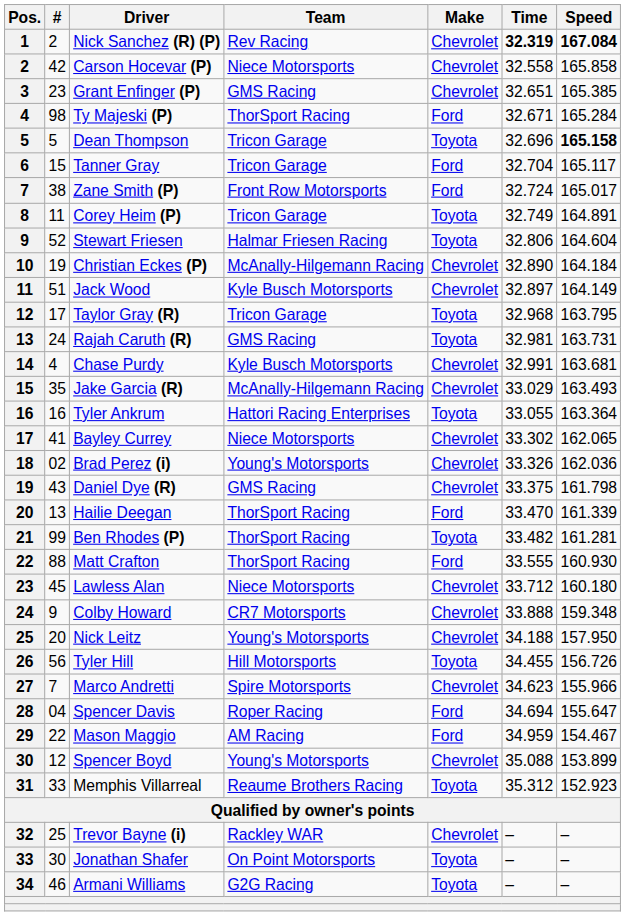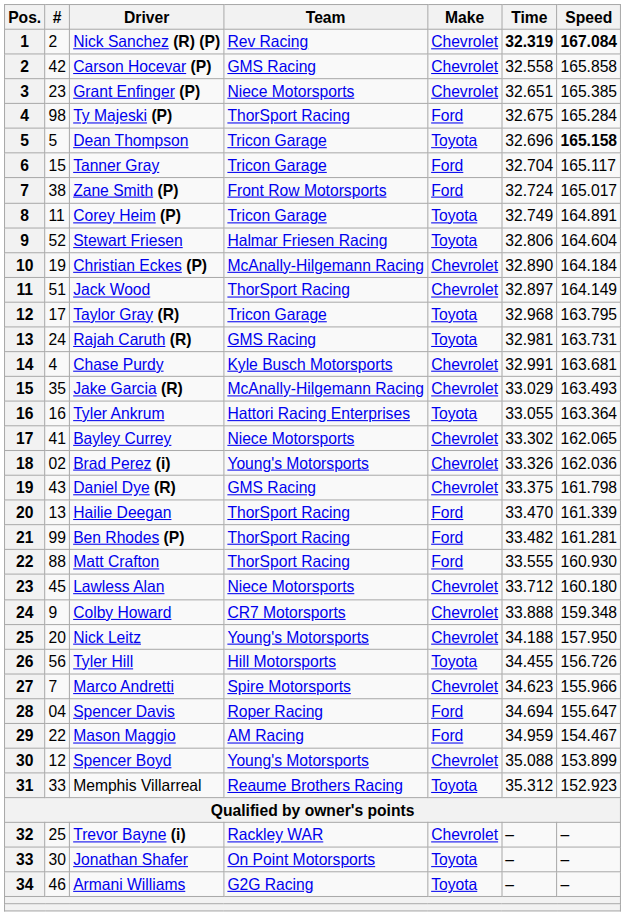 <table class="wikitable" style="font-size:95%">
 <tr>
 <th>Pos.</th>
 <th>#</th>
 <th>Driver</th>
 <th>Team</th>
 <th>Make</th>
 <th>Time</th>
 <th>Speed</th>
 </tr>
 <tr>
 <th>1</th>
 <td>2</td>
 <td><a href='#'>Nick Sanchez</a> <strong>(R)</strong> <strong>(P)</strong></td>
 <td><a href='#'>Rev Racing</a></td>
 <td><a href='#'>Chevrolet</a></td>
 <td><strong>32.319</strong></td>
 <td><strong>167.084</strong></td>
 </tr>
 <tr>
 <th>2</th>
 <td>42</td>
 <td><a href='#'>Carson Hocevar</a> <strong>(P)</strong></td>
-<td><a href='#'>Niece Motorsports</a></td>
+<td><a href='#'>GMS Racing</a></td>
 <td><a href='#'>Chevrolet</a></td>
 <td>32.558</td>
 <td>165.858</td>
 </tr>
 <tr>
 <th>3</th>
 <td>23</td>
 <td><a href='#'>Grant Enfinger</a> <strong>(P)</strong></td>
-<td><a href='#'>GMS Racing</a></td>
+<td><a href='#'>Niece Motorsports</a></td>
 <td><a href='#'>Chevrolet</a></td>
 <td>32.651</td>
 <td>165.385</td>
 </tr>
 <tr>
 <th>4</th>
 <td>98</td>
 <td><a href='#'>Ty Majeski</a> <strong>(P)</strong></td>
 <td><a href='#'>ThorSport Racing</a></td>
 <td><a href='#'>Ford</a></td>
-<td>32.671</td>
+<td>32.675</td>
 <td>165.284</td>
 </tr>
 <tr>
 <th>5</th>
 <td>5</td>
 <td><a href='#'>Dean Thompson</a></td>
 <td><a href='#'>Tricon Garage</a></td>
 <td><a href='#'>Toyota</a></td>
 <td>32.696</td>
 <td><strong>165.158</strong></td>
 </tr>
 <tr>
 <th>6</th>
 <td>15</td>
 <td><a href='#'>Tanner Gray</a></td>
 <td><a href='#'>Tricon Garage</a></td>
 <td><a href='#'>Ford</a></td>
 <td>32.704</td>
 <td>165.117</td>
 </tr>
 <tr>
 <th>7</th>
 <td>38</td>
 <td><a href='#'>Zane Smith</a> <strong>(P)</strong></td>
 <td><a href='#'>Front Row Motorsports</a></td>
 <td><a href='#'>Ford</a></td>
 <td>32.724</td>
 <td>165.017</td>
 </tr>
 <tr>
 <th>8</th>
 <td>11</td>
 <td><a href='#'>Corey Heim</a> <strong>(P)</strong></td>
 <td><a href='#'>Tricon Garage</a></td>
 <td><a href='#'>Toyota</a></td>
 <td>32.749</td>
 <td>164.891</td>
 </tr>
 <tr>
 <th>9</th>
 <td>52</td>
 <td><a href='#'>Stewart Friesen</a></td>
 <td><a href='#'>Halmar Friesen Racing</a></td>
 <td><a href='#'>Toyota</a></td>
 <td>32.806</td>
 <td>164.604</td>
 </tr>
 <tr>
 <th>10</th>
 <td>19</td>
 <td><a href='#'>Christian Eckes</a> <strong>(P)</strong></td>
 <td><a href='#'>McAnally-Hilgemann Racing</a></td>
 <td><a href='#'>Chevrolet</a></td>
 <td>32.890</td>
 <td>164.184</td>
 </tr>
 <tr>
 <th>11</th>
 <td>51</td>
 <td><a href='#'>Jack Wood</a></td>
-<td><a href='#'>Kyle Busch Motorsports</a></td>
+<td><a href='#'>ThorSport Racing</a></td>
 <td><a href='#'>Chevrolet</a></td>
 <td>32.897</td>
 <td>164.149</td>
 </tr>
 <tr>
 <th>12</th>
 <td>17</td>
 <td><a href='#'>Taylor Gray</a> <strong>(R)</strong></td>
 <td><a href='#'>Tricon Garage</a></td>
 <td><a href='#'>Toyota</a></td>
 <td>32.968</td>
 <td>163.795</td>
 </tr>
 <tr>
 <th>13</th>
 <td>24</td>
 <td><a href='#'>Rajah Caruth</a> <strong>(R)</strong></td>
 <td><a href='#'>GMS Racing</a></td>
 <td><a href='#'>Toyota</a></td>
 <td>32.981</td>
 <td>163.731</td>
 </tr>
 <tr>
 <th>14</th>
 <td>4</td>
 <td><a href='#'>Chase Purdy</a></td>
 <td><a href='#'>Kyle Busch Motorsports</a></td>
 <td><a href='#'>Chevrolet</a></td>
 <td>32.991</td>
 <td>163.681</td>
 </tr>
 <tr>
 <th>15</th>
 <td>35</td>
 <td><a href='#'>Jake Garcia</a> <strong>(R)</strong></td>
 <td><a href='#'>McAnally-Hilgemann Racing</a></td>
 <td><a href='#'>Chevrolet</a></td>
 <td>33.029</td>
 <td>163.493</td>
 </tr>
 <tr>
 <th>16</th>
 <td>16</td>
 <td><a href='#'>Tyler Ankrum</a></td>
 <td><a href='#'>Hattori Racing Enterprises</a></td>
 <td><a href='#'>Toyota</a></td>
 <td>33.055</td>
 <td>163.364</td>
 </tr>
 <tr>
 <th>17</th>
 <td>41</td>
 <td><a href='#'>Bayley Currey</a></td>
 <td><a href='#'>Niece Motorsports</a></td>
 <td><a href='#'>Chevrolet</a></td>
 <td>33.302</td>
 <td>162.065</td>
 </tr>
 <tr>
 <th>18</th>
 <td>02</td>
 <td><a href='#'>Brad Perez</a> <strong>(i)</strong></td>
 <td><a href='#'>Young's Motorsports</a></td>
 <td><a href='#'>Chevrolet</a></td>
 <td>33.326</td>
 <td>162.036</td>
 </tr>
 <tr>
 <th>19</th>
 <td>43</td>
 <td><a href='#'>Daniel Dye</a> <strong>(R)</strong></td>
 <td><a href='#'>GMS Racing</a></td>
 <td><a href='#'>Chevrolet</a></td>
 <td>33.375</td>
 <td>161.798</td>
 </tr>
 <tr>
 <th>20</th>
 <td>13</td>
 <td><a href='#'>Hailie Deegan</a></td>
 <td><a href='#'>ThorSport Racing</a></td>
 <td><a href='#'>Ford</a></td>
 <td>33.470</td>
 <td>161.339</td>
 </tr>
 <tr>
 <th>21</th>
 <td>99</td>
 <td><a href='#'>Ben Rhodes</a> <strong>(P)</strong></td>
 <td><a href='#'>ThorSport Racing</a></td>
-<td><a href='#'>Toyota</a></td>
+<td><a href='#'>Ford</a></td>
 <td>33.482</td>
 <td>161.281</td>
 </tr>
 <tr>
 <th>22</th>
 <td>88</td>
 <td><a href='#'>Matt Crafton</a></td>
 <td><a href='#'>ThorSport Racing</a></td>
 <td><a href='#'>Ford</a></td>
 <td>33.555</td>
 <td>160.930</td>
 </tr>
 <tr>
 <th>23</th>
 <td>45</td>
 <td><a href='#'>Lawless Alan</a></td>
 <td><a href='#'>Niece Motorsports</a></td>
 <td><a href='#'>Chevrolet</a></td>
 <td>33.712</td>
 <td>160.180</td>
 </tr>
 <tr>
 <th>24</th>
 <td>9</td>
 <td><a href='#'>Colby Howard</a></td>
 <td><a href='#'>CR7 Motorsports</a></td>
 <td><a href='#'>Chevrolet</a></td>
 <td>33.888</td>
 <td>159.348</td>
 </tr>
 <tr>
 <th>25</th>
 <td>20</td>
 <td><a href='#'>Nick Leitz</a></td>
 <td><a href='#'>Young's Motorsports</a></td>
 <td><a href='#'>Chevrolet</a></td>
 <td>34.188</td>
 <td>157.950</td>
 </tr>
 <tr>
 <th>26</th>
 <td>56</td>
 <td><a href='#'>Tyler Hill</a></td>
 <td><a href='#'>Hill Motorsports</a></td>
 <td><a href='#'>Toyota</a></td>
 <td>34.455</td>
 <td>156.726</td>
 </tr>
 <tr>
 <th>27</th>
 <td>7</td>
 <td><a href='#'>Marco Andretti</a></td>
 <td><a href='#'>Spire Motorsports</a></td>
 <td><a href='#'>Chevrolet</a></td>
 <td>34.623</td>
 <td>155.966</td>
 </tr>
 <tr>
 <th>28</th>
 <td>04</td>
 <td><a href='#'>Spencer Davis</a></td>
 <td><a href='#'>Roper Racing</a></td>
 <td><a href='#'>Ford</a></td>
 <td>34.694</td>
 <td>155.647</td>
 </tr>
 <tr>
 <th>29</th>
 <td>22</td>
 <td><a href='#'>Mason Maggio</a></td>
 <td><a href='#'>AM Racing</a></td>
 <td><a href='#'>Ford</a></td>
 <td>34.959</td>
 <td>154.467</td>
 </tr>
 <tr>
 <th>30</th>
 <td>12</td>
 <td><a href='#'>Spencer Boyd</a></td>
 <td><a href='#'>Young's Motorsports</a></td>
 <td><a href='#'>Chevrolet</a></td>
 <td>35.088</td>
 <td>153.899</td>
 </tr>
 <tr>
 <th>31</th>
 <td>33</td>
 <td>Memphis Villarreal</td>
 <td><a href='#'>Reaume Brothers Racing</a></td>
 <td><a href='#'>Toyota</a></td>
 <td>35.312</td>
 <td>152.923</td>
 </tr>
 <tr>
 <th colspan="7">Qualified by owner's points</th>
 </tr>
 <tr>
 <th>32</th>
 <td>25</td>
 <td><a href='#'>Trevor Bayne</a> <strong>(i)</strong></td>
 <td><a href='#'>Rackley WAR</a></td>
 <td><a href='#'>Chevrolet</a></td>
 <td>–</td>
 <td>–</td>
 </tr>
 <tr>
 <th>33</th>
 <td>30</td>
 <td><a href='#'>Jonathan Shafer</a></td>
 <td><a href='#'>On Point Motorsports</a></td>
 <td><a href='#'>Toyota</a></td>
 <td>–</td>
 <td>–</td>
 </tr>
 <tr>
 <th>34</th>
 <td>46</td>
 <td><a href='#'>Armani Williams</a></td>
 <td><a href='#'>G2G Racing</a></td>
 <td><a href='#'>Toyota</a></td>
 <td>–</td>
 <td>–</td>
 </tr>
 <tr>
 <th colspan="7"></th>
 </tr>
 <tr>
 <th colspan="7"></th>
 </tr>
 </table>
